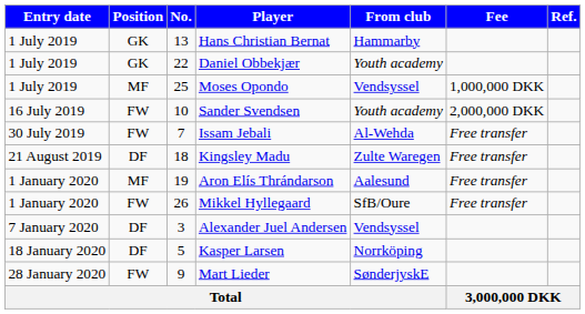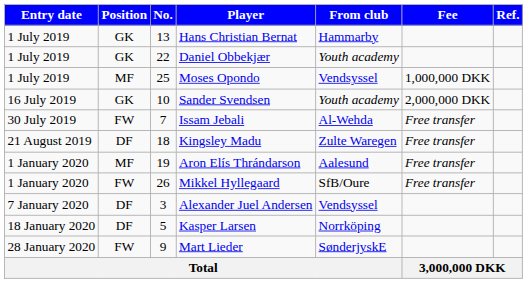 <table class="wikitable sortable">
 <tr>
 <th style="background:#0000ff; color:white;"><strong>Entry date</strong></th>
 <th style="background:#0000ff; color:white;"><strong>Position</strong></th>
 <th style="background:#0000ff; color:white;"><strong>No.</strong></th>
 <th style="background:#0000ff; color:white;"><strong>Player</strong></th>
 <th style="background:#0000ff; color:white;"><strong>From club</strong></th>
 <th style="background:#0000ff; color:white;"><strong>Fee</strong></th>
 <th style="background:#0000ff; color:white;"><strong>Ref.</strong></th>
 </tr>
 <tr>
 <td>1 July 2019</td>
 <td style="text-align:center;">GK</td>
 <td style="text-align:center;">13</td>
 <td style="text-align:left;"> <a href='#'>Hans Christian Bernat</a></td>
 <td style="text-align:left;"> <a href='#'>Hammarby</a></td>
 <td></td>
 <td></td>
 </tr>
 <tr>
 <td>1 July 2019</td>
 <td style="text-align:center;">GK</td>
 <td style="text-align:center;">22</td>
 <td style="text-align:left;"> <a href='#'>Daniel Obbekjær</a></td>
 <td style="text-align:left;"><em>Youth academy</em></td>
 <td></td>
 <td></td>
 </tr>
 <tr>
 <td>1 July 2019</td>
 <td style="text-align:center;">MF</td>
 <td style="text-align:center;">25</td>
 <td style="text-align:left;"> <a href='#'>Moses Opondo</a></td>
 <td style="text-align:left;"> <a href='#'>Vendsyssel</a></td>
 <td>1,000,000 DKK</td>
 <td></td>
 </tr>
 <tr>
 <td>16 July 2019</td>
-<td style="text-align:center;">FW</td>
+<td style="text-align:center;">GK</td>
 <td style="text-align:center;">10</td>
 <td style="text-align:left;"> <a href='#'>Sander Svendsen</a></td>
 <td style="text-align:left;"><em>Youth academy</em></td>
 <td>2,000,000 DKK</td>
 <td></td>
 </tr>
 <tr>
 <td>30 July 2019</td>
 <td style="text-align:center;">FW</td>
 <td style="text-align:center;">7</td>
 <td style="text-align:left;"> <a href='#'>Issam Jebali</a></td>
 <td style="text-align:left;"> <a href='#'>Al-Wehda</a></td>
 <td><em>Free transfer</em></td>
 <td></td>
 </tr>
 <tr>
 <td>21 August 2019</td>
 <td style="text-align:center;">DF</td>
 <td style="text-align:center;">18</td>
 <td style="text-align:left;"> <a href='#'>Kingsley Madu</a></td>
 <td style="text-align:left;"> <a href='#'>Zulte Waregen</a></td>
 <td><em>Free transfer</em></td>
 <td></td>
 </tr>
 <tr>
 <td>1 January 2020</td>
 <td style="text-align:center;">MF</td>
 <td style="text-align:center;">19</td>
 <td style="text-align:left;"> <a href='#'>Aron Elís Thrándarson</a></td>
 <td style="text-align:left;"> <a href='#'>Aalesund</a></td>
 <td><em>Free transfer</em></td>
 <td></td>
 </tr>
 <tr>
 <td>1 January 2020</td>
 <td style="text-align:center;">FW</td>
 <td style="text-align:center;">26</td>
 <td style="text-align:left;"> <a href='#'>Mikkel Hyllegaard</a></td>
 <td style="text-align:left;"> SfB/Oure</td>
 <td><em>Free transfer</em></td>
 <td></td>
 </tr>
 <tr>
 <td>7 January 2020</td>
 <td style="text-align:center;">DF</td>
 <td style="text-align:center;">3</td>
 <td style="text-align:left;"> <a href='#'>Alexander Juel Andersen</a></td>
 <td style="text-align:left;"> <a href='#'>Vendsyssel</a></td>
 <td></td>
 <td></td>
 </tr>
 <tr>
 <td>18 January 2020</td>
 <td style="text-align:center;">DF</td>
 <td style="text-align:center;">5</td>
 <td style="text-align:left;"> <a href='#'>Kasper Larsen</a></td>
 <td style="text-align:left;"> <a href='#'>Norrköping</a></td>
 <td></td>
 <td></td>
 </tr>
 <tr>
 <td>28 January 2020</td>
 <td style="text-align:center;">FW</td>
 <td style="text-align:center;">9</td>
 <td style="text-align:left;"> <a href='#'>Mart Lieder</a></td>
 <td style="text-align:left;"> <a href='#'>SønderjyskE</a></td>
 <td></td>
 <td></td>
 </tr>
 <tr>
 <th colspan="5">Total</th>
 <th colspan="2">3,000,000 DKK</th>
 </tr>
 </table>
